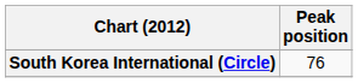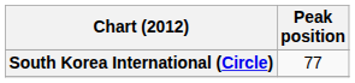 <table class="wikitable plainrowheaders sortable" style="text-align:center;">
 <tr>
 <th scope="col">Chart (2012)</th>
 <th scope="col">Peak<br>position</th>
 </tr>
 <tr>
 </tr>
 <tr>
 <th scope="row">South Korea International (<a href='#'>Circle</a>)</th>
-<td style="text-align:center;">76</td>
+<td style="text-align:center;">77</td>
 </tr>
 <tr>
 </tr>
 <tr>
 </tr>
 <tr>
 </tr>
 </table>
